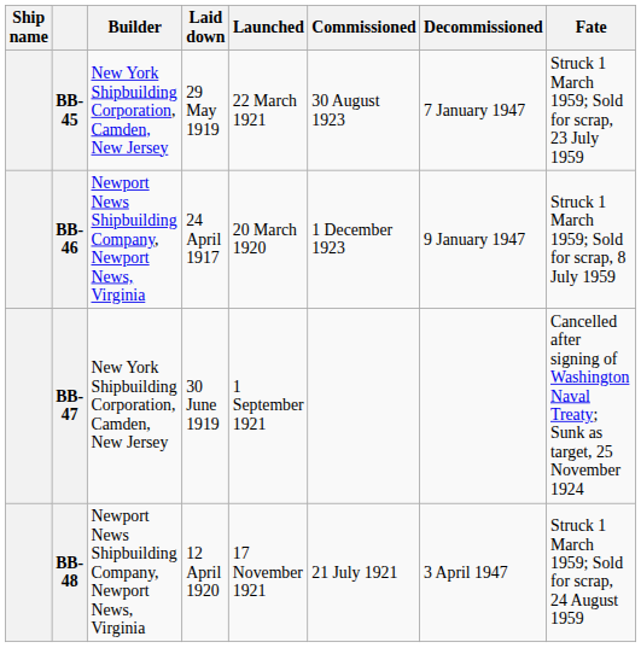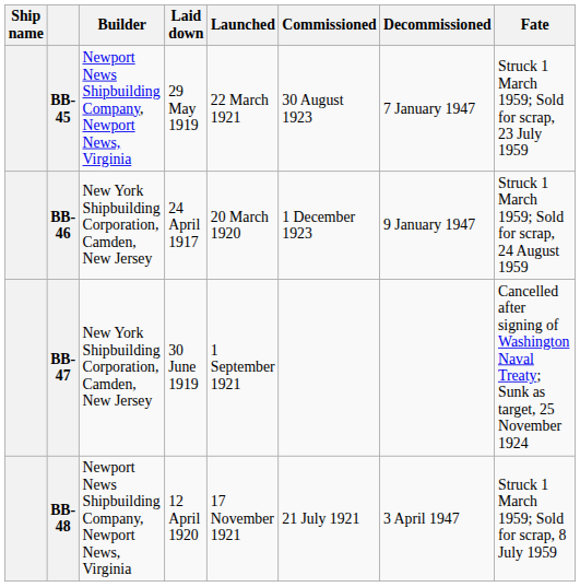 <table class="sortable wikitable plainrowheaders">
 <tr>
 <th scope="col">Ship name</th>
 <th scope="col"></th>
 <th scope="col">Builder</th>
 <th scope="col">Laid down</th>
 <th scope="col">Launched</th>
 <th scope="col">Commissioned</th>
 <th scope="col">Decommissioned</th>
 <th scope="col">Fate</th>
 </tr>
 <tr>
 <th scope="row"></th>
 <th scope="row">BB-45</th>
-<td><a href='#'>New York Shipbuilding Corporation</a>, <a href='#'>Camden, New Jersey</a></td>
+<td><a href='#'>Newport News Shipbuilding Company</a>, <a href='#'>Newport News, Virginia</a></td>
 <td>29 May 1919</td>
 <td>22 March 1921</td>
 <td>30 August 1923</td>
 <td>7 January 1947</td>
 <td>Struck 1 March 1959; Sold for scrap, 23 July 1959</td>
 </tr>
 <tr>
 <th scope="row"></th>
 <th scope="row">BB-46</th>
-<td><a href='#'>Newport News Shipbuilding Company</a>, <a href='#'>Newport News, Virginia</a></td>
+<td>New York Shipbuilding Corporation, Camden, New Jersey</td>
 <td>24 April 1917</td>
 <td>20 March 1920</td>
 <td>1 December 1923</td>
 <td>9 January 1947</td>
-<td>Struck 1 March 1959; Sold for scrap, 8 July 1959</td>
+<td>Struck 1 March 1959; Sold for scrap, 24 August 1959</td>
 </tr>
 <tr>
 <th scope="row"></th>
 <th scope="row">BB-47</th>
 <td>New York Shipbuilding Corporation, Camden, New Jersey</td>
 <td>30 June 1919</td>
 <td>1 September 1921</td>
 <td></td>
 <td></td>
 <td>Cancelled after signing of <a href='#'>Washington Naval Treaty</a>; Sunk as target, 25 November 1924</td>
 </tr>
 <tr>
 <th scope="row"></th>
 <th scope="row">BB-48</th>
 <td>Newport News Shipbuilding Company, Newport News, Virginia</td>
 <td>12 April 1920</td>
 <td>17 November 1921</td>
 <td>21 July 1921</td>
 <td>3 April 1947</td>
-<td>Struck 1 March 1959; Sold for scrap, 24 August 1959</td>
+<td>Struck 1 March 1959; Sold for scrap, 8 July 1959</td>
 </tr>
 </table>
